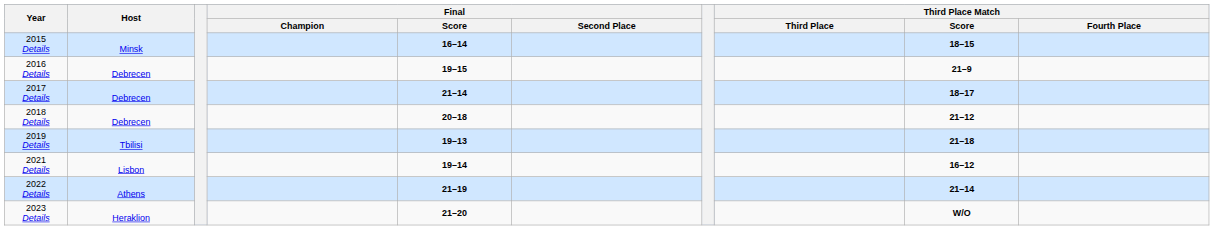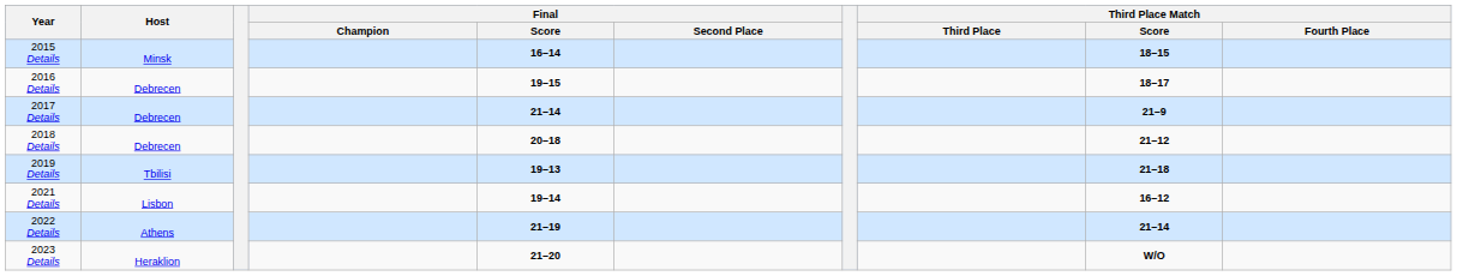 <table class="wikitable" style="font-size:90%; width: 98%; text-align: center;">
 <tr bgcolor=#C1D8FF>
 <th rowspan=2 width=5%>Year</th>
 <th rowspan=2 width=10%>Host</th>
 <th rowspan="10" width="1%" bgcolor="ffffff"></th>
 <th colspan=3>Final</th>
 <th rowspan="10" width="1%" bgcolor="ffffff"></th>
 <th colspan=3>Third Place Match</th>
 </tr>
 <tr bgcolor=#EFEFEF>
 <th width=15%>Champion</th>
 <th width=9%>Score</th>
 <th width=15%>Second Place</th>
 <th width=15%>Third Place</th>
 <th width=9%>Score</th>
 <th width=15%>Fourth Place</th>
 </tr>
 <tr bgcolor=#D0E7FF>
 <td>2015<br><em><a href='#'>Details</a></em></td>
 <td><br><a href='#'>Minsk</a></td>
 <td><strong></strong></td>
 <td><strong>16–14</strong></td>
 <td></td>
 <td></td>
 <td><strong>18–15</strong></td>
 <td></td>
 </tr>
 <tr>
 <td>2016<br><em><a href='#'>Details</a></em></td>
 <td><br><a href='#'>Debrecen</a></td>
 <td><strong></strong></td>
 <td><strong>19–15</strong></td>
 <td></td>
 <td></td>
-<td><strong>21–9</strong></td>
+<td><strong>18–17</strong></td>
 <td></td>
 </tr>
 <tr bgcolor=#D0E7FF>
 <td>2017<br><em><a href='#'>Details</a></em></td>
 <td><br><a href='#'>Debrecen</a></td>
 <td><strong></strong></td>
 <td><strong>21–14</strong></td>
 <td></td>
 <td></td>
-<td><strong>18–17</strong></td>
+<td><strong>21–9</strong></td>
 <td></td>
 </tr>
 <tr>
 <td>2018<br><em><a href='#'>Details</a></em></td>
 <td><br><a href='#'>Debrecen</a></td>
 <td><strong></strong></td>
 <td><strong>20–18</strong></td>
 <td></td>
 <td></td>
 <td><strong>21–12</strong></td>
 <td></td>
 </tr>
 <tr bgcolor=#D0E7FF>
 <td>2019<br><em><a href='#'>Details</a></em></td>
 <td><br><a href='#'>Tbilisi</a></td>
 <td><strong></strong></td>
 <td><strong>19–13</strong></td>
 <td></td>
 <td></td>
 <td><strong>21–18</strong></td>
 <td></td>
 </tr>
 <tr>
 <td>2021<br><em><a href='#'>Details</a></em></td>
 <td><br><a href='#'>Lisbon</a></td>
 <td><strong></strong></td>
 <td><strong>19–14</strong></td>
 <td></td>
 <td></td>
 <td><strong>16–12</strong></td>
 <td></td>
 </tr>
 <tr bgcolor=#D0E7FF>
 <td>2022<br><em><a href='#'>Details</a></em></td>
 <td><br><a href='#'>Athens</a></td>
 <td><strong></strong></td>
 <td><strong>21–19</strong></td>
 <td></td>
 <td></td>
 <td><strong>21–14</strong></td>
 <td></td>
 </tr>
 <tr>
 <td>2023<br><em><a href='#'>Details</a></em></td>
 <td><br><a href='#'>Heraklion</a></td>
 <td><strong></strong></td>
 <td><strong>21–20</strong></td>
 <td></td>
 <td></td>
 <td><strong>W/O</strong></td>
 <td></td>
 </tr>
 </table>
